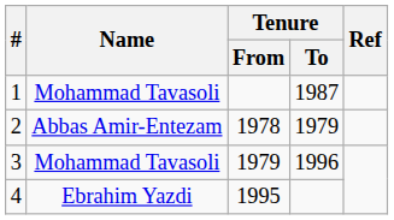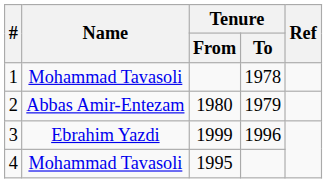 <table class="wikitable" style="text-align:center">
 <tr>
 <th rowspan=2>#</th>
 <th rowspan=2>Name</th>
 <th colspan=2>Tenure</th>
 <th rowspan=2>Ref</th>
 </tr>
 <tr>
 <th>From</th>
 <th>To</th>
 </tr>
 <tr>
 <td>1</td>
 <td><a href='#'>Mohammad Tavasoli</a></td>
 <td></td>
-<td>1987</td>
+<td>1978</td>
 <td></td>
 </tr>
 <tr>
 <td>2</td>
 <td><a href='#'>Abbas Amir-Entezam</a></td>
-<td>1978</td>
+<td>1980</td>
 <td>1979</td>
 <td></td>
 </tr>
 <tr>
 <td>3</td>
-<td><a href='#'>Mohammad Tavasoli</a></td>
-<td>1979</td>
+<td><a href='#'>Ebrahim Yazdi</a></td>
+<td>1999</td>
 <td>1996</td>
 </tr>
 <tr>
 <td>4</td>
-<td><a href='#'>Ebrahim Yazdi</a></td>
+<td><a href='#'>Mohammad Tavasoli</a></td>
 <td>1995</td>
 <td></td>
 </tr>
 </table>
